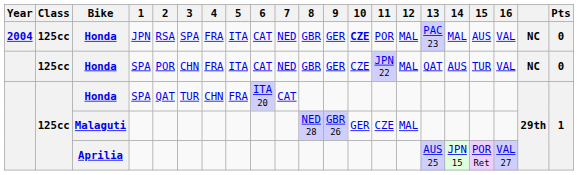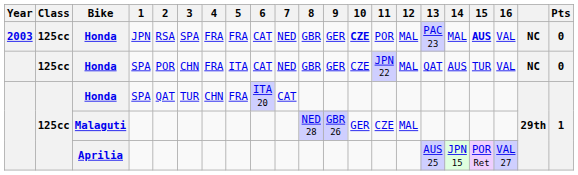 <table class="wikitable" style="text-align:center">
 <tr>
 <th>Year</th>
 <th>Class</th>
 <th>Bike</th>
 <th>1</th>
 <th>2</th>
 <th>3</th>
 <th>4</th>
 <th>5</th>
 <th>6</th>
 <th>7</th>
 <th>8</th>
 <th>9</th>
 <th>10</th>
 <th>11</th>
 <th>12</th>
 <th>13</th>
 <th>14</th>
 <th>15</th>
 <th>16</th>
 <th></th>
 <th>Pts</th>
 </tr>
 <tr>
-<th><a href='#'>2004</a></th>
+<th><a href='#'>2003</a></th>
 <th>125cc</th>
 <th><a href='#'>Honda</a></th>
 <td><a href='#'>JPN</a></td>
 <td><a href='#'>RSA</a></td>
 <td><a href='#'>SPA</a></td>
 <td><a href='#'>FRA</a></td>
-<td><a href='#'>ITA</a></td>
+<td><a href='#'>FRA</a></td>
 <td><a href='#'>CAT</a></td>
 <td><a href='#'>NED</a></td>
 <td><a href='#'>GBR</a></td>
 <td><a href='#'>GER</a></td>
 <td><strong><a href='#'>CZE</a></strong></td>
 <td><a href='#'>POR</a></td>
 <td><a href='#'>MAL</a></td>
 <td style="background:#CFCFFF;"><a href='#'>PAC</a><br><small>23</small></td>
 <td><a href='#'>MAL</a></td>
-<td><a href='#'>AUS</a></td>
+<td><strong><a href='#'>AUS</a></strong></td>
 <td><a href='#'>VAL</a></td>
 <th>NC</th>
 <th>0</th>
 </tr>
 <tr>
 <th></th>
 <th>125cc</th>
 <th><a href='#'>Honda</a></th>
 <td><a href='#'>SPA</a></td>
 <td><a href='#'>POR</a></td>
 <td><a href='#'>CHN</a></td>
 <td><a href='#'>FRA</a></td>
 <td><a href='#'>ITA</a></td>
 <td><a href='#'>CAT</a></td>
 <td><a href='#'>NED</a></td>
 <td><a href='#'>GBR</a></td>
 <td><a href='#'>GER</a></td>
 <td><a href='#'>CZE</a></td>
 <td style="background:#CFCFFF;"><a href='#'>JPN</a><br><small>22</small></td>
 <td><a href='#'>MAL</a></td>
 <td><a href='#'>QAT</a></td>
 <td><a href='#'>AUS</a></td>
 <td><a href='#'>TUR</a></td>
 <td><a href='#'>VAL</a></td>
 <th>NC</th>
 <th>0</th>
 </tr>
 <tr>
 <th rowspan=3></th>
 <th rowspan=3>125cc</th>
 <th><a href='#'>Honda</a></th>
 <td><a href='#'>SPA</a></td>
 <td><a href='#'>QAT</a></td>
 <td><a href='#'>TUR</a></td>
 <td><a href='#'>CHN</a></td>
 <td><a href='#'>FRA</a></td>
 <td style="background:#CFCFFF;"><a href='#'>ITA</a><br><small>20</small></td>
 <td><a href='#'>CAT</a></td>
 <td></td>
 <td></td>
 <td></td>
 <td></td>
 <td></td>
 <td></td>
 <td></td>
 <td></td>
 <td></td>
 <th rowspan=3>29th</th>
 <th rowspan=3>1</th>
 </tr>
 <tr>
 <th><a href='#'>Malaguti</a></th>
 <td></td>
 <td></td>
 <td></td>
 <td></td>
 <td></td>
 <td></td>
 <td></td>
 <td style="background:#CFCFFF;"><a href='#'>NED</a><br><small>28</small></td>
 <td style="background:#CFCFFF;"><a href='#'>GBR</a><br><small>26</small></td>
 <td><a href='#'>GER</a></td>
 <td><a href='#'>CZE</a></td>
 <td><a href='#'>MAL</a></td>
 <td></td>
 <td></td>
 <td></td>
 <td></td>
 </tr>
 <tr>
 <th><a href='#'>Aprilia</a></th>
 <td></td>
 <td></td>
 <td></td>
 <td></td>
 <td></td>
 <td></td>
 <td></td>
 <td></td>
 <td></td>
 <td></td>
 <td></td>
 <td></td>
 <td style="background:#CFCFFF;"><a href='#'>AUS</a><br><small>25</small></td>
 <td style="background:#dfffdf;"><a href='#'>JPN</a><br><small>15</small></td>
 <td style="background:#efcfff;"><a href='#'>POR</a><br><small>Ret</small></td>
 <td style="background:#CFCFFF;"><a href='#'>VAL</a><br><small>27</small></td>
 </tr>
 </table>
